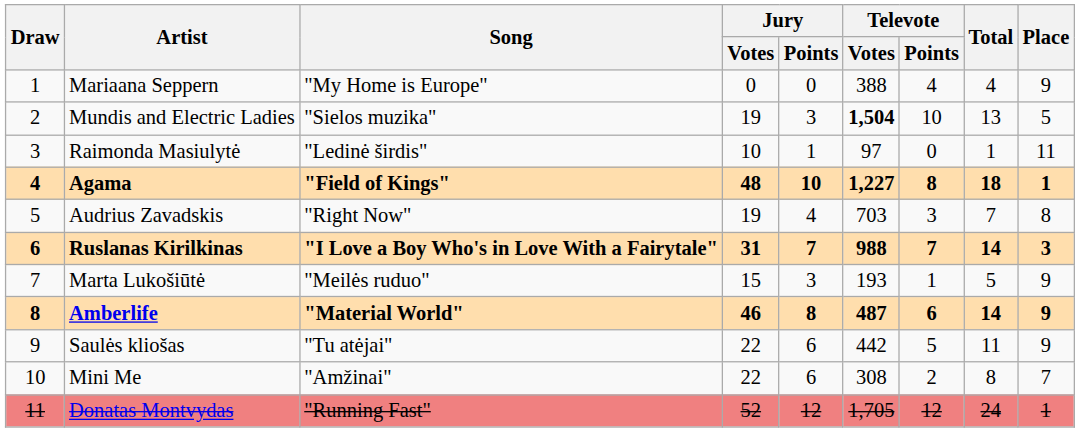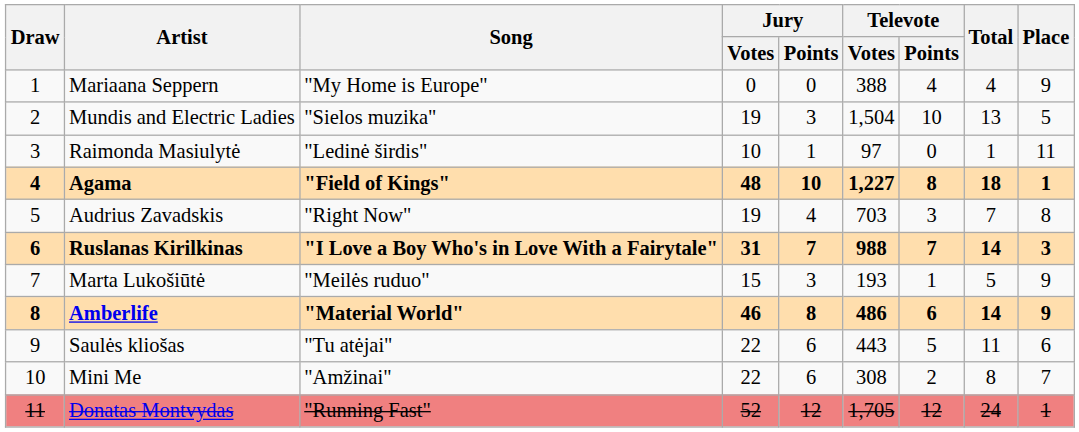 <table class="sortable wikitable" style="margin: 1em auto 1em auto; text-align:center;">
 <tr>
 <th rowspan="2">Draw</th>
 <th rowspan="2">Artist</th>
 <th rowspan="2">Song</th>
 <th colspan="2">Jury</th>
 <th colspan="2">Televote</th>
 <th rowspan="2">Total</th>
 <th rowspan="2">Place</th>
 </tr>
 <tr>
 <th>Votes</th>
 <th>Points</th>
 <th>Votes</th>
 <th>Points</th>
 </tr>
 <tr>
 <td>1</td>
 <td align="left">Mariaana Seppern</td>
 <td align="left">"My Home is Europe"</td>
 <td>0</td>
 <td>0</td>
 <td>388</td>
 <td>4</td>
 <td>4</td>
 <td>9</td>
 </tr>
 <tr>
 <td>2</td>
 <td align="left">Mundis and Electric Ladies</td>
 <td align="left">"Sielos muzika"</td>
 <td>19</td>
 <td>3</td>
-<td><strong>1,504</strong></td>
+<td>1,504</td>
 <td>10</td>
 <td>13</td>
 <td>5</td>
 </tr>
 <tr>
 <td>3</td>
 <td align="left">Raimonda Masiulytė</td>
 <td align="left">"Ledinė širdis"</td>
 <td>10</td>
 <td>1</td>
 <td>97</td>
 <td>0</td>
 <td>1</td>
 <td>11</td>
 </tr>
 <tr style="font-weight:bold; background:navajowhite;">
 <td>4</td>
 <td align="left">Agama</td>
 <td align="left">"Field of Kings"</td>
 <td>48</td>
 <td>10</td>
 <td>1,227</td>
 <td>8</td>
 <td>18</td>
 <td>1</td>
 </tr>
 <tr>
 <td>5</td>
 <td align="left">Audrius Zavadskis</td>
 <td align="left">"Right Now"</td>
 <td>19</td>
 <td>4</td>
 <td>703</td>
 <td>3</td>
 <td>7</td>
 <td>8</td>
 </tr>
 <tr style="font-weight:bold; background:navajowhite;">
 <td>6</td>
 <td align="left">Ruslanas Kirilkinas</td>
 <td align="left">"I Love a Boy Who's in Love With a Fairytale"</td>
 <td>31</td>
 <td>7</td>
 <td>988</td>
 <td>7</td>
 <td>14</td>
 <td>3</td>
 </tr>
 <tr>
 <td>7</td>
 <td align="left">Marta Lukošiūtė</td>
 <td align="left">"Meilės ruduo"</td>
 <td>15</td>
 <td>3</td>
 <td>193</td>
 <td>1</td>
 <td>5</td>
 <td>9</td>
 </tr>
 <tr style="font-weight:bold; background:navajowhite;">
 <td>8</td>
 <td align="left"><a href='#'>Amberlife</a></td>
 <td align="left">"Material World"</td>
 <td>46</td>
 <td>8</td>
-<td>487</td>
+<td>486</td>
 <td>6</td>
 <td>14</td>
 <td>9</td>
 </tr>
 <tr>
 <td>9</td>
 <td align="left">Saulės kliošas</td>
 <td align="left">"Tu atėjai"</td>
 <td>22</td>
 <td>6</td>
-<td>442</td>
+<td>443</td>
 <td>5</td>
 <td>11</td>
-<td>9</td>
+<td>6</td>
 </tr>
 <tr>
 <td>10</td>
 <td align="left">Mini Me</td>
 <td align="left">"Amžinai"</td>
 <td>22</td>
 <td>6</td>
 <td>308</td>
 <td>2</td>
 <td>8</td>
 <td>7</td>
 </tr>
 <tr bgcolor="#F08080">
 <td><s>11</s></td>
 <td align="left"><a href='#'><s>Donatas Montvydas</s></a></td>
 <td align="left"><s>"Running Fast"</s></td>
 <td><s>52</s></td>
 <td><s>12</s></td>
 <td><s>1,705</s></td>
 <td><s>12</s></td>
 <td><s>24</s></td>
 <td><s>1</s></td>
 </tr>
 </table>
